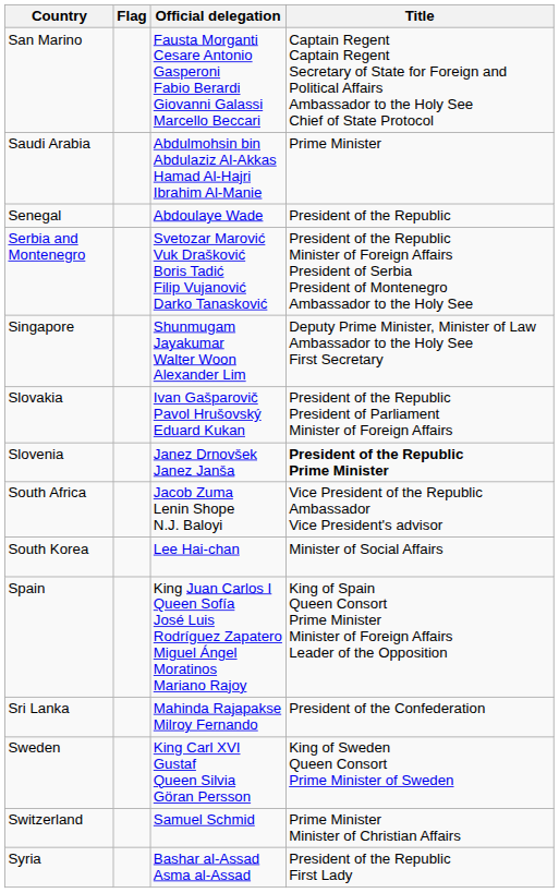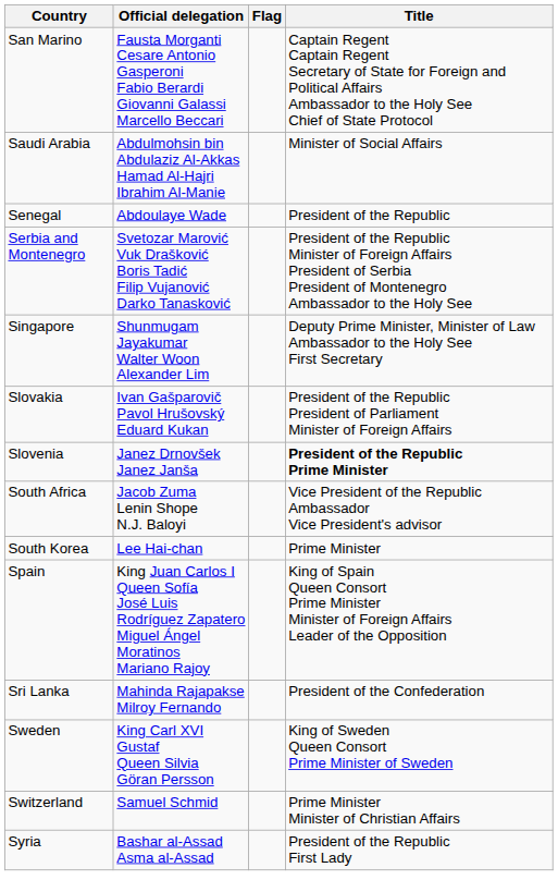 <table class="wikitable">
 <tr>
 <th style="width:20%;">Country</th>
+<th style="width:25%;">Official delegation</th>
 <th>Flag</th>
-<th style="width:25%;">Official delegation</th>
 <th style="width:50%;">Title</th>
 </tr>
 <tr valign="top">
 <td>San Marino</td>
+<td><a href='#'>Fausta Morganti</a><br><a href='#'>Cesare Antonio Gasperoni</a><br><a href='#'>Fabio Berardi</a><br><a href='#'>Giovanni Galassi</a><br><a href='#'>Marcello Beccari</a></td>
 <td></td>
-<td><a href='#'>Fausta Morganti</a><br><a href='#'>Cesare Antonio Gasperoni</a><br><a href='#'>Fabio Berardi</a><br><a href='#'>Giovanni Galassi</a><br><a href='#'>Marcello Beccari</a></td>
 <td>Captain Regent<br>Captain Regent<br>Secretary of State for Foreign and Political Affairs <br>Ambassador to the Holy See <br>Chief of State Protocol</td>
 </tr>
 <tr valign="top">
 <td>Saudi Arabia</td>
+<td><a href='#'>Abdulmohsin bin Abdulaziz Al-Akkas</a> <br> <a href='#'>Hamad Al-Hajri</a> <br> <a href='#'>Ibrahim Al-Manie</a></td>
 <td></td>
-<td><a href='#'>Abdulmohsin bin Abdulaziz Al-Akkas</a> <br> <a href='#'>Hamad Al-Hajri</a> <br> <a href='#'>Ibrahim Al-Manie</a></td>
-<td>Prime Minister</td>
+<td>Minister of Social Affairs  <br>  <br></td>
 </tr>
 <tr valign="top">
 <td>Senegal</td>
+<td><a href='#'>Abdoulaye Wade</a></td>
 <td></td>
-<td><a href='#'>Abdoulaye Wade</a></td>
 <td>President of the Republic</td>
 </tr>
 <tr valign="top">
 <td><a href='#'>Serbia and Montenegro</a></td>
+<td><a href='#'>Svetozar Marović</a><br><a href='#'>Vuk Drašković</a><br><a href='#'>Boris Tadić</a><br><a href='#'>Filip Vujanović</a><br><a href='#'>Darko Tanasković</a></td>
 <td></td>
-<td><a href='#'>Svetozar Marović</a><br><a href='#'>Vuk Drašković</a><br><a href='#'>Boris Tadić</a><br><a href='#'>Filip Vujanović</a><br><a href='#'>Darko Tanasković</a></td>
 <td>President of the Republic<br>Minister of Foreign Affairs<br>President of Serbia<br>President of Montenegro<br>Ambassador to the Holy See</td>
 </tr>
 <tr valign="top">
 <td>Singapore</td>
+<td><a href='#'>Shunmugam Jayakumar</a><br><a href='#'>Walter Woon</a><br><a href='#'>Alexander Lim</a></td>
 <td></td>
-<td><a href='#'>Shunmugam Jayakumar</a><br><a href='#'>Walter Woon</a><br><a href='#'>Alexander Lim</a></td>
 <td>Deputy Prime Minister, Minister of Law<br>Ambassador to the Holy See<br>First Secretary</td>
 </tr>
 <tr valign="top">
 <td>Slovakia</td>
+<td><a href='#'>Ivan Gašparovič</a><br><a href='#'>Pavol Hrušovský</a><br><a href='#'>Eduard Kukan</a></td>
 <td></td>
-<td><a href='#'>Ivan Gašparovič</a><br><a href='#'>Pavol Hrušovský</a><br><a href='#'>Eduard Kukan</a></td>
 <td>President of the Republic<br>President of Parliament<br>Minister of Foreign Affairs</td>
 </tr>
 <tr valign="top">
 <td>Slovenia</td>
+<td><a href='#'>Janez Drnovšek</a><br><a href='#'>Janez Janša</a></td>
 <td></td>
-<td><a href='#'>Janez Drnovšek</a><br><a href='#'>Janez Janša</a></td>
 <td><strong>President of the Republic<br>Prime Minister</strong></td>
 </tr>
 <tr valign="top">
 <td>South Africa</td>
+<td><a href='#'>Jacob Zuma</a><br>Lenin Shope<br>N.J. Baloyi</td>
 <td></td>
-<td><a href='#'>Jacob Zuma</a><br>Lenin Shope<br>N.J. Baloyi</td>
 <td>Vice President of the Republic <br> Ambassador <br> Vice President's advisor</td>
 </tr>
 <tr valign="top">
 <td>South Korea</td>
+<td><a href='#'>Lee Hai-chan</a></td>
 <td></td>
-<td><a href='#'>Lee Hai-chan</a></td>
-<td>Minister of Social Affairs  <br>  <br></td>
+<td>Prime Minister</td>
 </tr>
 <tr valign="top">
 <td>Spain</td>
+<td>King <a href='#'>Juan Carlos I</a><br><a href='#'>Queen Sofía</a><br><a href='#'>José Luis Rodríguez Zapatero</a><br><a href='#'>Miguel Ángel Moratinos</a><br><a href='#'>Mariano Rajoy</a></td>
 <td></td>
-<td>King <a href='#'>Juan Carlos I</a><br><a href='#'>Queen Sofía</a><br><a href='#'>José Luis Rodríguez Zapatero</a><br><a href='#'>Miguel Ángel Moratinos</a><br><a href='#'>Mariano Rajoy</a></td>
 <td>King of Spain<br>Queen Consort<br>Prime Minister<br>Minister of Foreign Affairs<br>Leader of the Opposition</td>
 </tr>
 <tr valign="top">
 <td>Sri Lanka</td>
+<td><a href='#'>Mahinda Rajapakse</a><br><a href='#'>Milroy Fernando</a></td>
 <td></td>
-<td><a href='#'>Mahinda Rajapakse</a><br><a href='#'>Milroy Fernando</a></td>
 <td>President of the Confederation</td>
 </tr>
 <tr valign="top">
 <td>Sweden</td>
+<td><a href='#'>King Carl XVI Gustaf</a><br><a href='#'>Queen Silvia</a><br><a href='#'>Göran Persson</a></td>
 <td></td>
-<td><a href='#'>King Carl XVI Gustaf</a><br><a href='#'>Queen Silvia</a><br><a href='#'>Göran Persson</a></td>
 <td>King of Sweden<br>Queen Consort<br><a href='#'>Prime Minister of Sweden</a></td>
 </tr>
 <tr valign="top">
 <td>Switzerland</td>
+<td><a href='#'>Samuel Schmid</a></td>
 <td></td>
-<td><a href='#'>Samuel Schmid</a></td>
 <td>Prime Minister<br>Minister of Christian Affairs</td>
 </tr>
 <tr valign="top">
 <td>Syria</td>
+<td><a href='#'>Bashar al-Assad</a><br><a href='#'>Asma al-Assad</a></td>
 <td></td>
-<td><a href='#'>Bashar al-Assad</a><br><a href='#'>Asma al-Assad</a></td>
 <td>President of the Republic<br>First Lady</td>
 </tr>
 </table>
